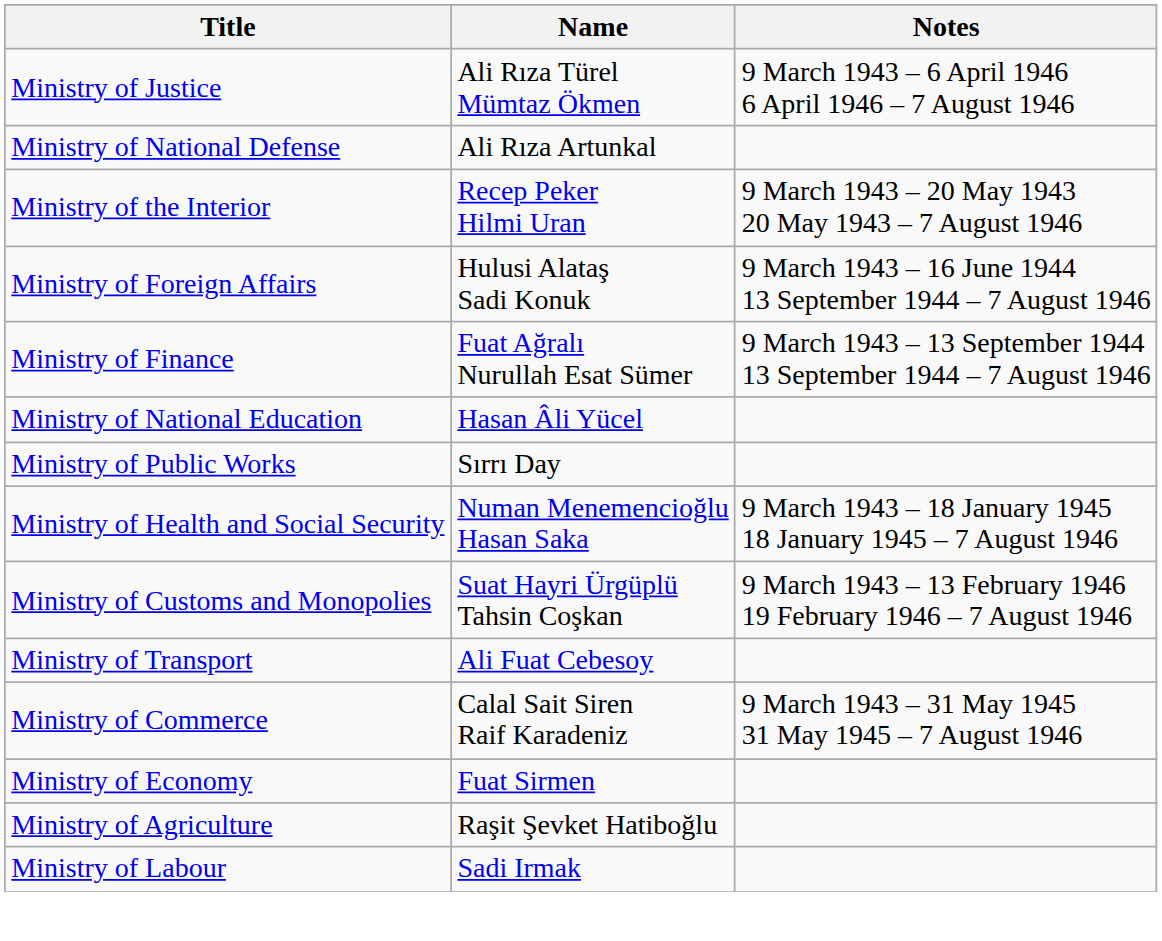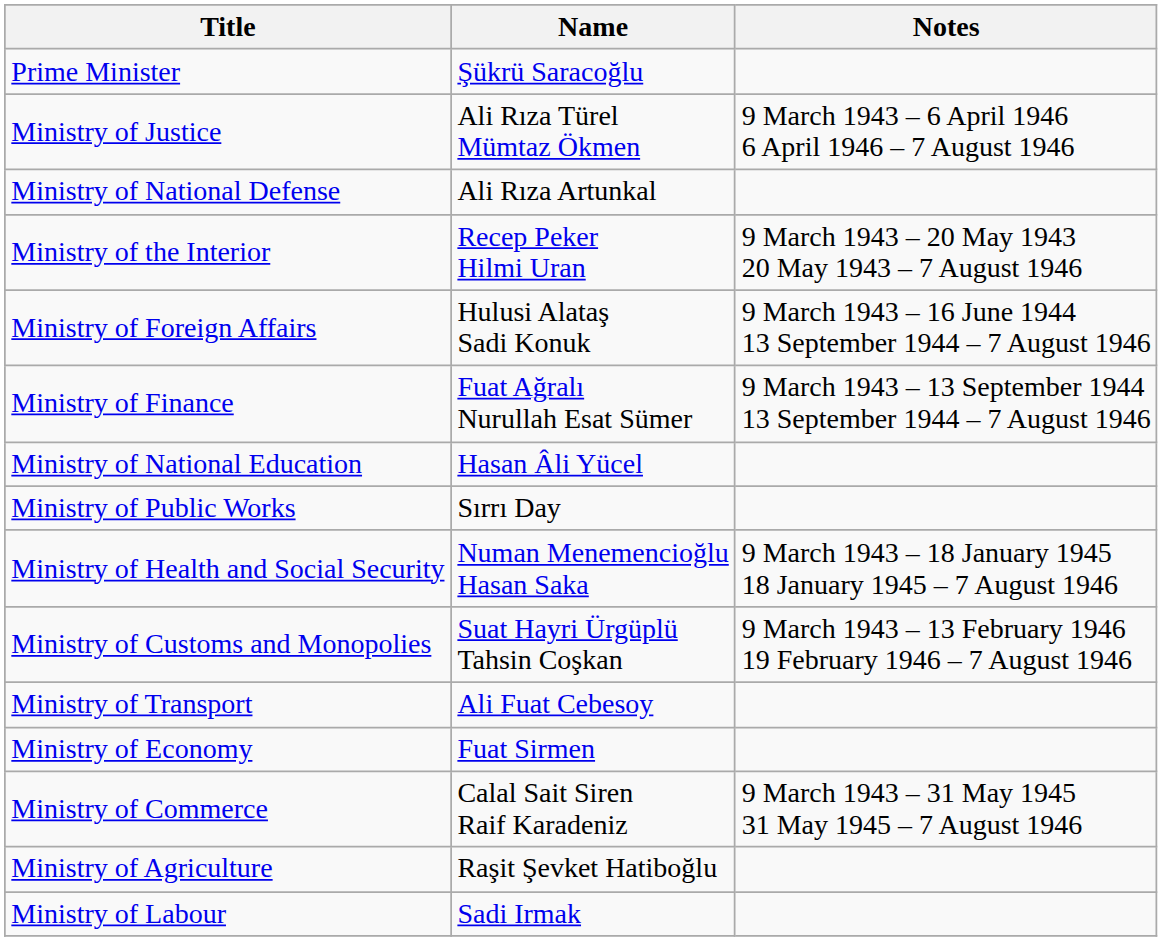 <table class="wikitable">
 <tr>
 <th>Title</th>
 <th>Name</th>
 <th>Notes</th>
+</tr>
+<tr>
+<td><a href='#'>Prime Minister</a></td>
+<td><a href='#'>Şükrü Saracoğlu</a></td>
+<td></td>
 </tr>
 <tr>
 <td><a href='#'>Ministry of Justice</a></td>
 <td>Ali Rıza Türel<br><a href='#'>Mümtaz Ökmen</a></td>
 <td>9 March 1943 – 6 April 1946<br>6 April 1946 – 7 August 1946</td>
 </tr>
 <tr>
 <td><a href='#'>Ministry of National Defense</a></td>
 <td>Ali Rıza Artunkal</td>
 <td></td>
 </tr>
 <tr>
 <td><a href='#'>Ministry of the Interior</a></td>
 <td><a href='#'>Recep Peker</a><br><a href='#'>Hilmi Uran</a></td>
 <td>9 March 1943 – 20 May 1943<br>20 May 1943 – 7 August 1946</td>
 </tr>
 <tr>
 <td><a href='#'>Ministry of Foreign Affairs</a></td>
 <td>Hulusi Alataş<br>Sadi Konuk</td>
 <td>9 March 1943 – 16 June 1944<br>13 September 1944 – 7 August 1946</td>
 </tr>
 <tr>
 <td><a href='#'>Ministry of Finance</a></td>
 <td><a href='#'>Fuat Ağralı</a><br>Nurullah Esat Sümer</td>
 <td>9 March 1943 – 13 September 1944<br>13 September 1944 – 7 August 1946</td>
 </tr>
 <tr>
 <td><a href='#'>Ministry of National Education</a></td>
 <td><a href='#'>Hasan Âli Yücel</a></td>
 <td></td>
 </tr>
 <tr>
 <td><a href='#'>Ministry of Public Works</a></td>
 <td>Sırrı Day</td>
 <td></td>
 </tr>
 <tr>
 <td><a href='#'>Ministry of Health and Social Security</a></td>
 <td><a href='#'>Numan Menemencioğlu</a><br><a href='#'>Hasan Saka</a></td>
 <td>9 March 1943 – 18 January 1945<br>18 January 1945 – 7 August 1946</td>
 </tr>
 <tr>
 <td><a href='#'>Ministry of Customs and Monopolies</a></td>
 <td><a href='#'>Suat Hayri Ürgüplü</a><br>Tahsin Coşkan</td>
 <td>9 March 1943 – 13 February 1946<br>19 February 1946 – 7 August 1946</td>
 </tr>
 <tr>
 <td><a href='#'>Ministry of Transport</a></td>
 <td><a href='#'>Ali Fuat Cebesoy</a></td>
 <td></td>
 </tr>
 <tr>
+<td><a href='#'>Ministry of Economy</a></td>
+<td><a href='#'>Fuat Sirmen</a></td>
+<td></td>
+</tr>
+<tr>
 <td><a href='#'>Ministry of Commerce</a></td>
 <td>Calal Sait Siren<br>Raif Karadeniz</td>
 <td>9 March 1943 – 31 May 1945<br>31 May 1945 – 7 August 1946</td>
-</tr>
-<tr>
-<td><a href='#'>Ministry of Economy</a></td>
-<td><a href='#'>Fuat Sirmen</a></td>
-<td></td>
 </tr>
 <tr>
 <td><a href='#'>Ministry of Agriculture</a></td>
 <td>Raşit Şevket Hatiboğlu</td>
 <td></td>
 </tr>
 <tr>
 <td><a href='#'>Ministry of Labour</a></td>
 <td><a href='#'>Sadi Irmak</a></td>
 <td></td>
 </tr>
 </table>
